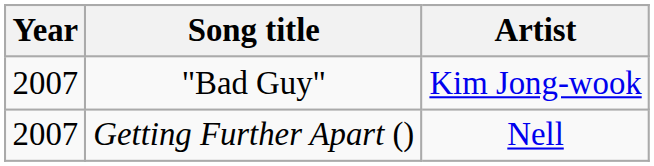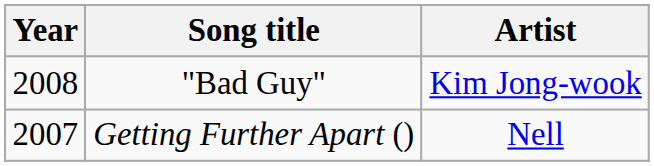 <table class="wikitable" style="text-align:center;">
 <tr>
 <th>Year</th>
 <th>Song title</th>
 <th>Artist</th>
 </tr>
 <tr>
-<td>2007</td>
+<td>2008</td>
 <td>"Bad Guy"</td>
 <td><a href='#'>Kim Jong-wook</a></td>
 </tr>
 <tr>
 <td>2007</td>
 <td><em>Getting Further Apart</em> ()</td>
 <td><a href='#'>Nell</a></td>
 </tr>
 </table>
